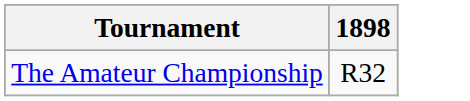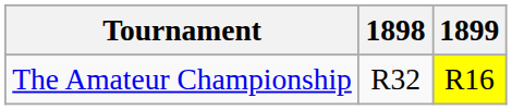 <table class="wikitable" style="font-size:95%;">
 <tr>
 <th>Tournament</th>
 <th>1898</th>
+<th>1899</th>
 </tr>
 <tr>
 <td><a href='#'>The Amateur Championship</a></td>
 <td align="center">R32</td>
+<td align="center" style="background:yellow;">R16</td>
 </tr>
 </table>
